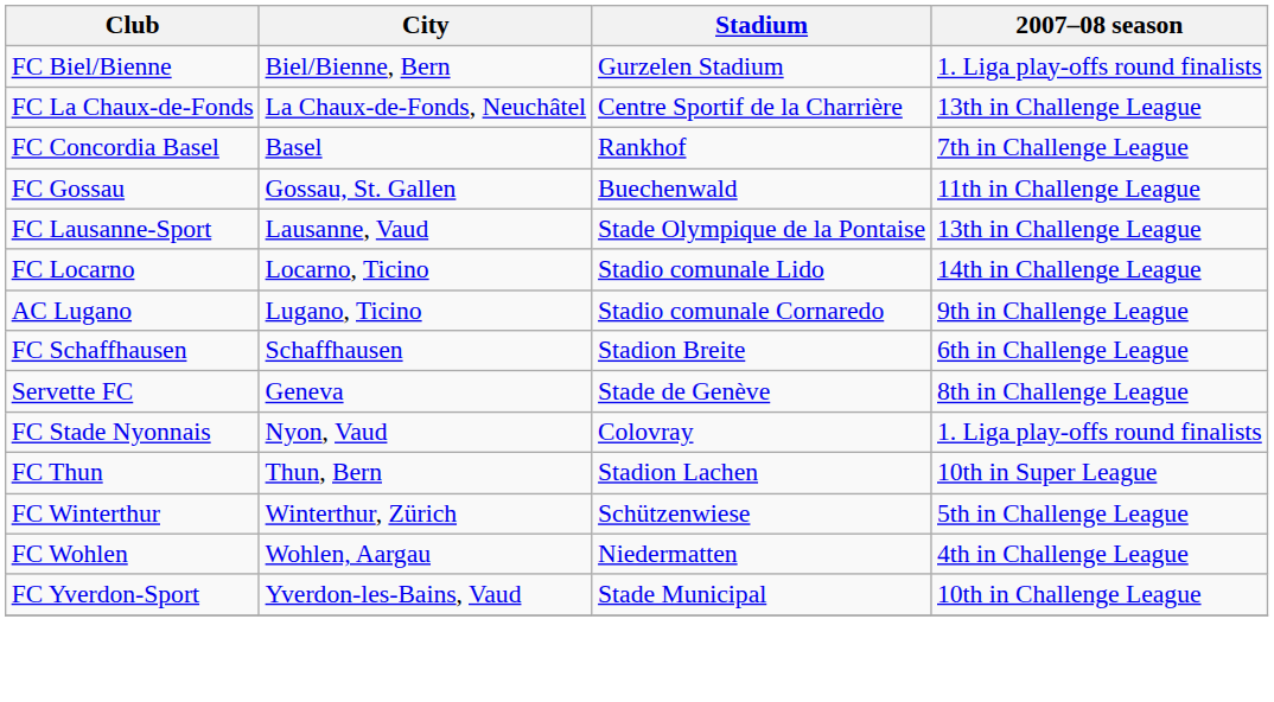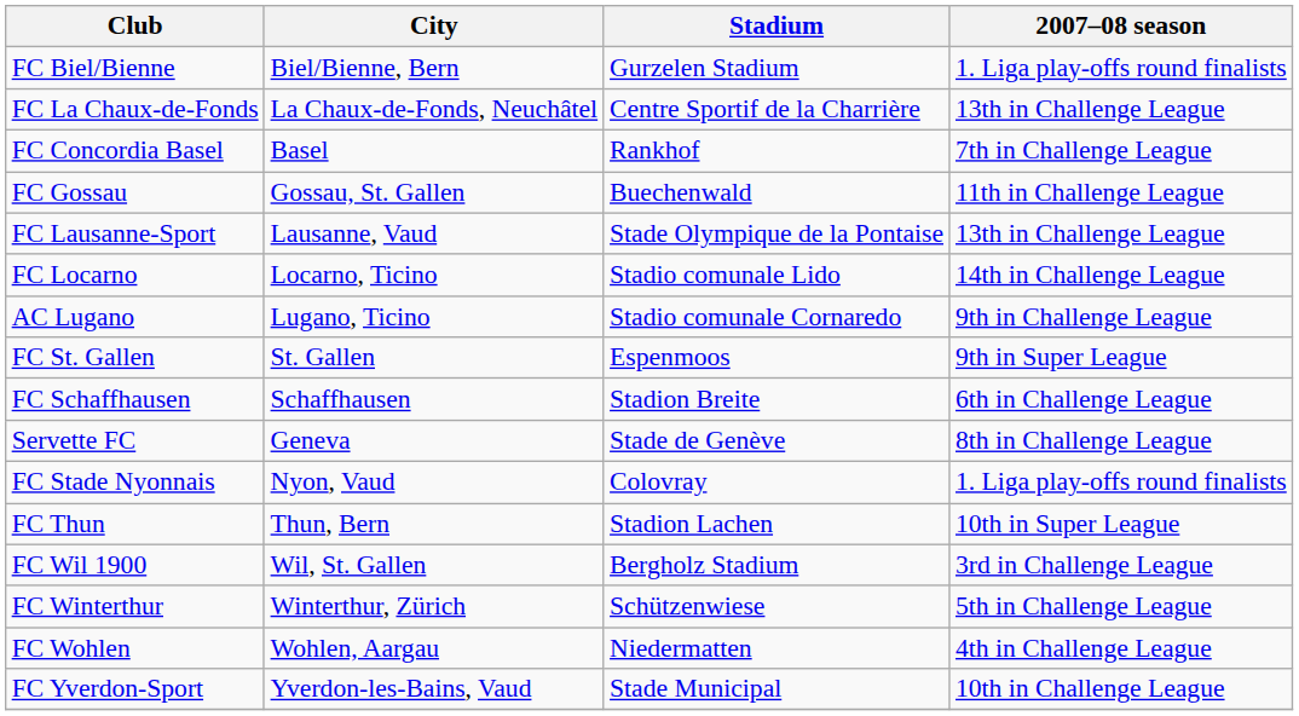 <table class="wikitable">
 <tr>
 <th>Club</th>
 <th>City</th>
 <th><a href='#'>Stadium</a></th>
 <th>2007–08 season</th>
 </tr>
 <tr>
 <td><a href='#'>FC Biel/Bienne</a></td>
 <td><a href='#'>Biel/Bienne</a>, <a href='#'>Bern</a></td>
 <td><a href='#'>Gurzelen Stadium</a></td>
 <td><a href='#'>1. Liga play-offs round finalists</a></td>
 </tr>
 <tr>
 <td><a href='#'>FC La Chaux-de-Fonds</a></td>
 <td><a href='#'>La Chaux-de-Fonds</a>, <a href='#'>Neuchâtel</a></td>
 <td><a href='#'>Centre Sportif de la Charrière</a></td>
 <td><a href='#'>13th in Challenge League</a></td>
 </tr>
 <tr>
 <td><a href='#'>FC Concordia Basel</a></td>
 <td><a href='#'>Basel</a></td>
 <td><a href='#'>Rankhof</a></td>
 <td><a href='#'>7th in Challenge League</a></td>
 </tr>
 <tr>
 <td><a href='#'>FC Gossau</a></td>
 <td><a href='#'>Gossau, St. Gallen</a></td>
 <td><a href='#'>Buechenwald</a></td>
 <td><a href='#'>11th in Challenge League</a></td>
 </tr>
 <tr>
 <td><a href='#'>FC Lausanne-Sport</a></td>
 <td><a href='#'>Lausanne</a>, <a href='#'>Vaud</a></td>
 <td><a href='#'>Stade Olympique de la Pontaise</a></td>
 <td><a href='#'>13th in Challenge League</a></td>
 </tr>
 <tr>
 <td><a href='#'>FC Locarno</a></td>
 <td><a href='#'>Locarno</a>, <a href='#'>Ticino</a></td>
 <td><a href='#'>Stadio comunale Lido</a></td>
 <td><a href='#'>14th in Challenge League</a></td>
 </tr>
 <tr>
 <td><a href='#'>AC Lugano</a></td>
 <td><a href='#'>Lugano</a>, <a href='#'>Ticino</a></td>
 <td><a href='#'>Stadio comunale Cornaredo</a></td>
 <td><a href='#'>9th in Challenge League</a></td>
 </tr>
 <tr>
+<td><a href='#'>FC St. Gallen</a></td>
+<td><a href='#'>St. Gallen</a></td>
+<td><a href='#'>Espenmoos</a></td>
+<td><a href='#'>9th in Super League</a></td>
+</tr>
+<tr>
 <td><a href='#'>FC Schaffhausen</a></td>
 <td><a href='#'>Schaffhausen</a></td>
 <td><a href='#'>Stadion Breite</a></td>
 <td><a href='#'>6th in Challenge League</a></td>
 </tr>
 <tr>
 <td><a href='#'>Servette FC</a></td>
 <td><a href='#'>Geneva</a></td>
 <td><a href='#'>Stade de Genève</a></td>
 <td><a href='#'>8th in Challenge League</a></td>
 </tr>
 <tr>
 <td><a href='#'>FC Stade Nyonnais</a></td>
 <td><a href='#'>Nyon</a>, <a href='#'>Vaud</a></td>
 <td><a href='#'>Colovray</a></td>
 <td><a href='#'>1. Liga play-offs round finalists</a></td>
 </tr>
 <tr>
 <td><a href='#'>FC Thun</a></td>
 <td><a href='#'>Thun</a>, <a href='#'>Bern</a></td>
 <td><a href='#'>Stadion Lachen</a></td>
 <td><a href='#'>10th in Super League</a></td>
 </tr>
 <tr>
+<td><a href='#'>FC Wil 1900</a></td>
+<td><a href='#'>Wil</a>, <a href='#'>St. Gallen</a></td>
+<td><a href='#'>Bergholz Stadium</a></td>
+<td><a href='#'>3rd in Challenge League</a></td>
+</tr>
+<tr>
 <td><a href='#'>FC Winterthur</a></td>
 <td><a href='#'>Winterthur</a>, <a href='#'>Zürich</a></td>
 <td><a href='#'>Schützenwiese</a></td>
 <td><a href='#'>5th in Challenge League</a></td>
 </tr>
 <tr>
 <td><a href='#'>FC Wohlen</a></td>
 <td><a href='#'>Wohlen, Aargau</a></td>
 <td><a href='#'>Niedermatten</a></td>
 <td><a href='#'>4th in Challenge League</a></td>
 </tr>
 <tr>
 <td><a href='#'>FC Yverdon-Sport</a></td>
 <td><a href='#'>Yverdon-les-Bains</a>, <a href='#'>Vaud</a></td>
 <td><a href='#'>Stade Municipal</a></td>
 <td><a href='#'>10th in Challenge League</a></td>
 </tr>
 <tr>
 </tr>
 </table>
